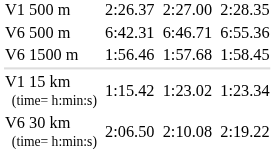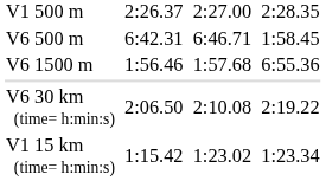 <table>
 <tr>
 <td>V1 500 m</td>
 <td></td>
 <td align=right>2:26.37</td>
 <td></td>
 <td align=right>2:27.00</td>
 <td></td>
 <td align=right>2:28.35</td>
 </tr>
 <tr>
 <td>V6 500 m</td>
 <td></td>
 <td align=right>6:42.31</td>
 <td></td>
 <td align=right>6:46.71</td>
 <td></td>
-<td align=right>6:55.36</td>
+<td align=right>1:58.45</td>
 </tr>
 <tr>
 <td>V6 1500 m</td>
 <td></td>
 <td align=right>1:56.46</td>
 <td></td>
 <td align=right>1:57.68</td>
 <td></td>
-<td align=right>1:58.45</td>
+<td align=right>6:55.36</td>
 </tr>
 <tr bgcolor=#DDDDDD>
 <td colspan=7></td>
+</tr>
+<tr>
+<td>V6 30 km<br><small>  (time= h:min:s)</small></td>
+<td></td>
+<td align=right>2:06.50</td>
+<td></td>
+<td align=right>2:10.08</td>
+<td></td>
+<td align=right>2:19.22</td>
 </tr>
 <tr>
 <td>V1 15 km<br><small>  (time= h:min:s)</small></td>
 <td></td>
 <td align=right>1:15.42</td>
 <td></td>
 <td align=right>1:23.02</td>
 <td></td>
 <td align=right>1:23.34</td>
 </tr>
-<tr>
-<td>V6 30 km<br><small>  (time= h:min:s)</small></td>
-<td></td>
-<td align=right>2:06.50</td>
-<td></td>
-<td align=right>2:10.08</td>
-<td></td>
-<td align=right>2:19.22</td>
-</tr>
 </table>
